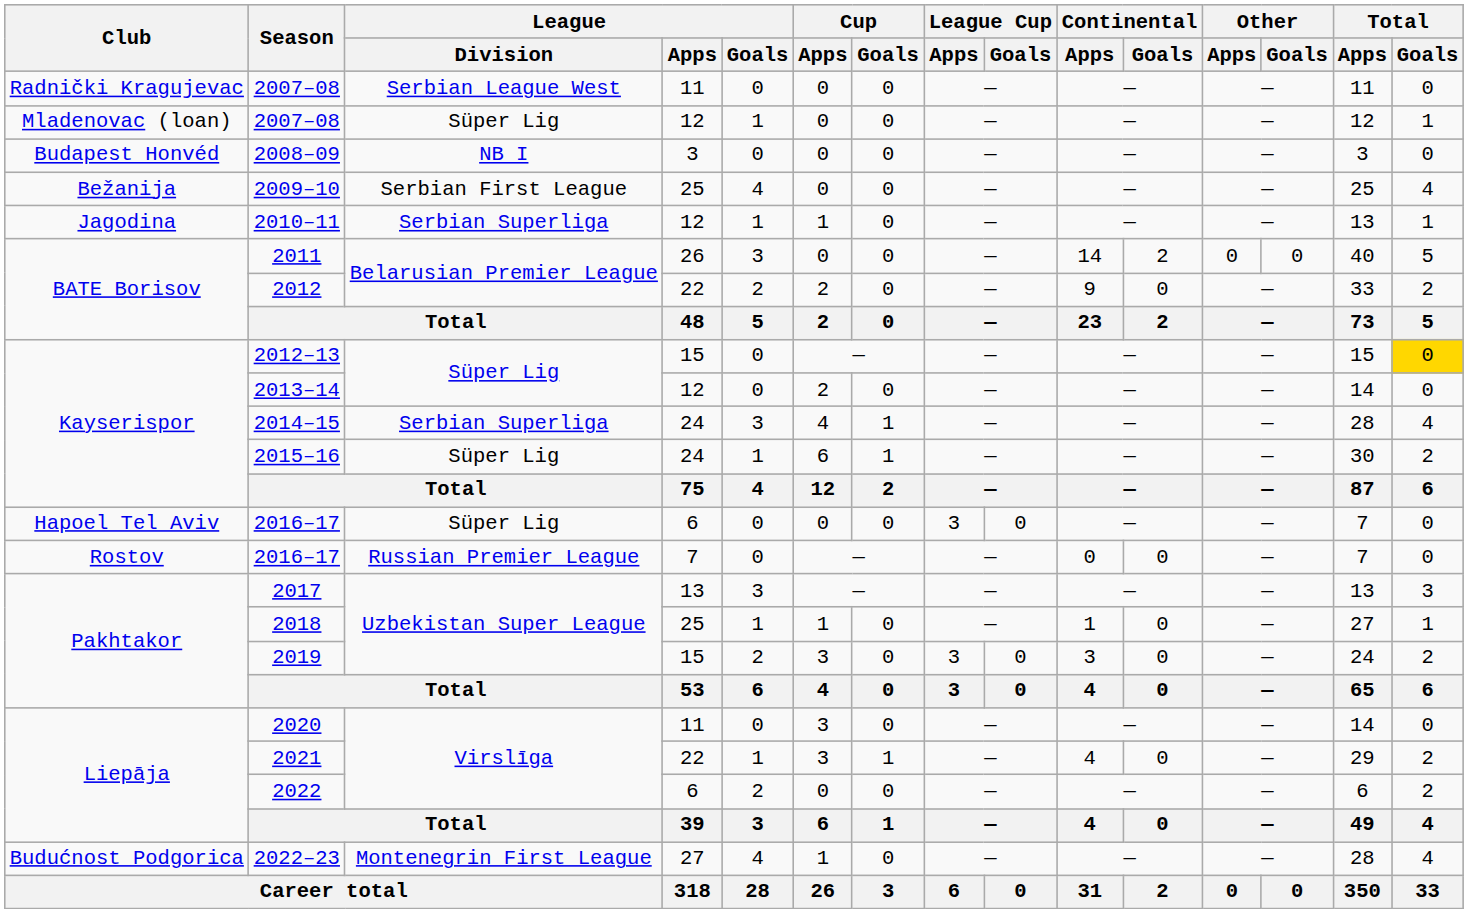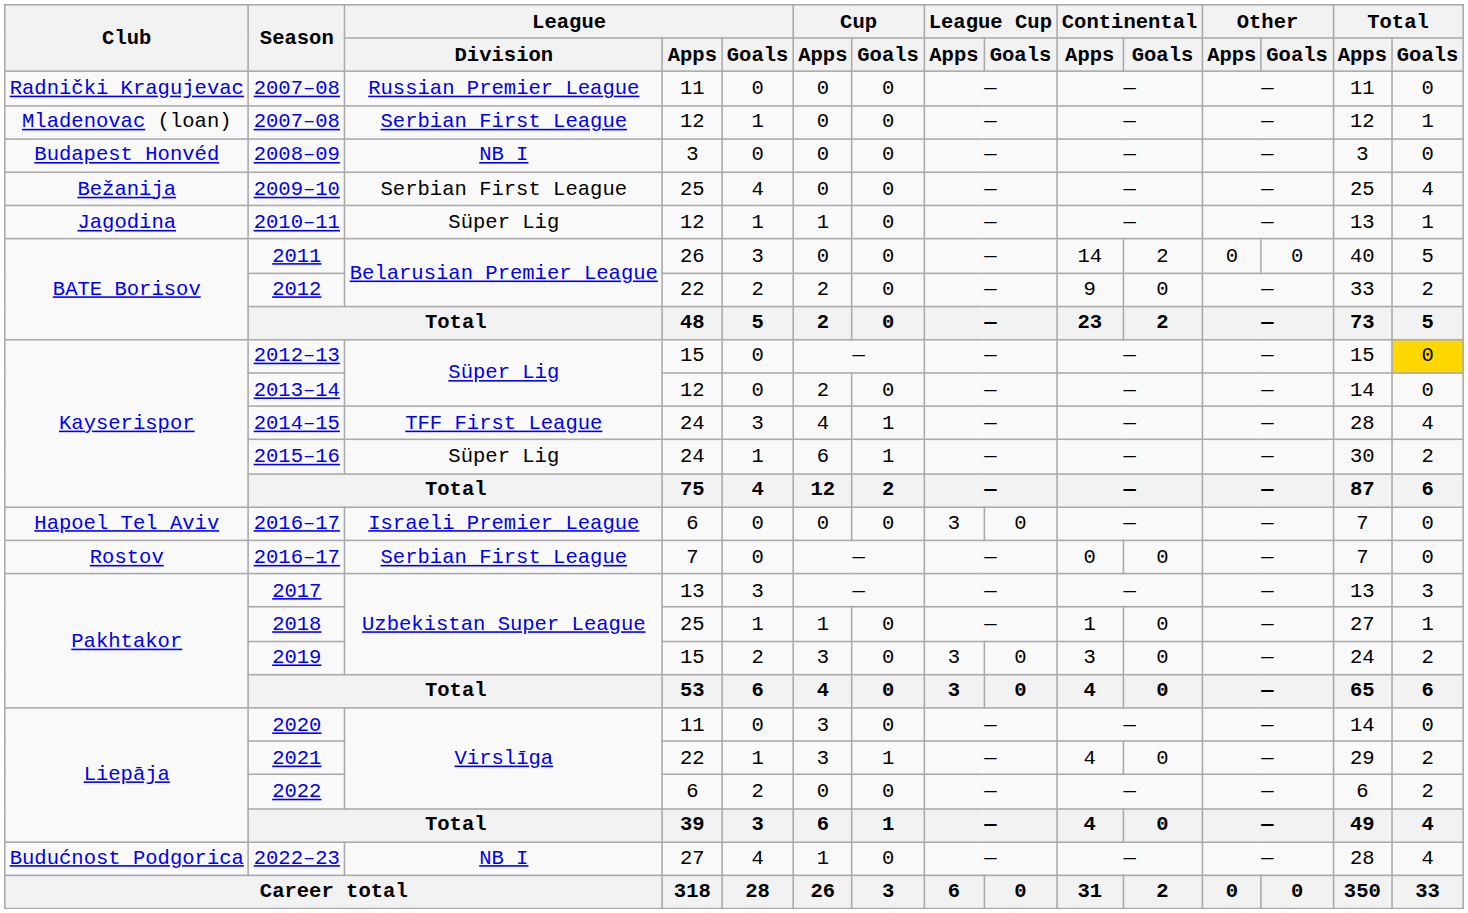 <table class="wikitable" style="text-align: center">
 <tr>
 <th rowspan="2">Club</th>
 <th rowspan="2">Season</th>
 <th colspan="3">League</th>
 <th colspan="2">Cup</th>
 <th colspan="2">League Cup</th>
 <th colspan="2">Continental</th>
 <th colspan="2">Other</th>
 <th colspan="2">Total</th>
 </tr>
 <tr>
 <th>Division</th>
 <th>Apps</th>
 <th>Goals</th>
 <th>Apps</th>
 <th>Goals</th>
 <th>Apps</th>
 <th>Goals</th>
 <th>Apps</th>
 <th>Goals</th>
 <th>Apps</th>
 <th>Goals</th>
 <th>Apps</th>
 <th>Goals</th>
 </tr>
 <tr>
 <td><a href='#'>Radnički Kragujevac</a></td>
 <td><a href='#'>2007–08</a></td>
-<td><a href='#'>Serbian League West</a></td>
+<td><a href='#'>Russian Premier League</a></td>
 <td>11</td>
 <td>0</td>
 <td>0</td>
 <td>0</td>
 <td colspan="2">—</td>
 <td colspan="2">—</td>
 <td colspan="2">—</td>
 <td>11</td>
 <td>0</td>
 </tr>
 <tr>
 <td><a href='#'>Mladenovac</a> (loan)</td>
 <td><a href='#'>2007–08</a></td>
-<td>Süper Lig</td>
+<td><a href='#'>Serbian First League</a></td>
 <td>12</td>
 <td>1</td>
 <td>0</td>
 <td>0</td>
 <td colspan="2">—</td>
 <td colspan="2">—</td>
 <td colspan="2">—</td>
 <td>12</td>
 <td>1</td>
 </tr>
 <tr>
 <td><a href='#'>Budapest Honvéd</a></td>
 <td><a href='#'>2008–09</a></td>
 <td><a href='#'>NB I</a></td>
 <td>3</td>
 <td>0</td>
 <td>0</td>
 <td>0</td>
 <td colspan="2">—</td>
 <td colspan="2">—</td>
 <td colspan="2">—</td>
 <td>3</td>
 <td>0</td>
 </tr>
 <tr>
 <td><a href='#'>Bežanija</a></td>
 <td><a href='#'>2009–10</a></td>
 <td>Serbian First League</td>
 <td>25</td>
 <td>4</td>
 <td>0</td>
 <td>0</td>
 <td colspan="2">—</td>
 <td colspan="2">—</td>
 <td colspan="2">—</td>
 <td>25</td>
 <td>4</td>
 </tr>
 <tr>
 <td><a href='#'>Jagodina</a></td>
 <td><a href='#'>2010–11</a></td>
-<td><a href='#'>Serbian Superliga</a></td>
+<td>Süper Lig</td>
 <td>12</td>
 <td>1</td>
 <td>1</td>
 <td>0</td>
 <td colspan="2">—</td>
 <td colspan="2">—</td>
 <td colspan="2">—</td>
 <td>13</td>
 <td>1</td>
 </tr>
 <tr>
 <td rowspan="3"><a href='#'>BATE Borisov</a></td>
 <td><a href='#'>2011</a></td>
 <td rowspan="2"><a href='#'>Belarusian Premier League</a></td>
 <td>26</td>
 <td>3</td>
 <td>0</td>
 <td>0</td>
 <td colspan="2">—</td>
 <td>14</td>
 <td>2</td>
 <td>0</td>
 <td>0</td>
 <td>40</td>
 <td>5</td>
 </tr>
 <tr>
 <td><a href='#'>2012</a></td>
 <td>22</td>
 <td>2</td>
 <td>2</td>
 <td>0</td>
 <td colspan="2">—</td>
 <td>9</td>
 <td>0</td>
 <td colspan="2">—</td>
 <td>33</td>
 <td>2</td>
 </tr>
 <tr>
 <th colspan="2"><strong>Total</strong></th>
 <th>48</th>
 <th>5</th>
 <th>2</th>
 <th>0</th>
 <th colspan=2>—</th>
 <th>23</th>
 <th>2</th>
 <th colspan=2>—</th>
 <th>73</th>
 <th>5</th>
 </tr>
 <tr>
 <td rowspan="5"><a href='#'>Kayserispor</a></td>
 <td><a href='#'>2012–13</a></td>
 <td rowspan="2"><a href='#'>Süper Lig</a></td>
 <td>15</td>
 <td>0</td>
 <td colspan="2">—</td>
 <td colspan="2">—</td>
 <td colspan="2">—</td>
 <td colspan="2">—</td>
 <td>15</td>
 <td style="background: gold;">0</td>
 </tr>
 <tr>
 <td><a href='#'>2013–14</a></td>
 <td>12</td>
 <td>0</td>
 <td>2</td>
 <td>0</td>
 <td colspan="2">—</td>
 <td colspan="2">—</td>
 <td colspan="2">—</td>
 <td>14</td>
 <td>0</td>
 </tr>
 <tr>
 <td><a href='#'>2014–15</a></td>
-<td><a href='#'>Serbian Superliga</a></td>
+<td><a href='#'>TFF First League</a></td>
 <td>24</td>
 <td>3</td>
 <td>4</td>
 <td>1</td>
 <td colspan="2">—</td>
 <td colspan="2">—</td>
 <td colspan="2">—</td>
 <td>28</td>
 <td>4</td>
 </tr>
 <tr>
 <td><a href='#'>2015–16</a></td>
 <td>Süper Lig</td>
 <td>24</td>
 <td>1</td>
 <td>6</td>
 <td>1</td>
 <td colspan="2">—</td>
 <td colspan="2">—</td>
 <td colspan="2">—</td>
 <td>30</td>
 <td>2</td>
 </tr>
 <tr>
 <th colspan="2"><strong>Total</strong></th>
 <th>75</th>
 <th>4</th>
 <th>12</th>
 <th>2</th>
 <th colspan=2>—</th>
 <th colspan=2>—</th>
 <th colspan=2>—</th>
 <th>87</th>
 <th>6</th>
 </tr>
 <tr>
 <td><a href='#'>Hapoel Tel Aviv</a></td>
 <td><a href='#'>2016–17</a></td>
-<td>Süper Lig</td>
+<td><a href='#'>Israeli Premier League</a></td>
 <td>6</td>
 <td>0</td>
 <td>0</td>
 <td>0</td>
 <td>3</td>
 <td>0</td>
 <td colspan="2">—</td>
 <td colspan="2">—</td>
 <td>7</td>
 <td>0</td>
 </tr>
 <tr>
 <td><a href='#'>Rostov</a></td>
 <td><a href='#'>2016–17</a></td>
-<td><a href='#'>Russian Premier League</a></td>
+<td><a href='#'>Serbian First League</a></td>
 <td>7</td>
 <td>0</td>
 <td colspan="2">—</td>
 <td colspan="2">—</td>
 <td>0</td>
 <td>0</td>
 <td colspan="2">—</td>
 <td>7</td>
 <td>0</td>
 </tr>
 <tr>
 <td rowspan="4"><a href='#'>Pakhtakor</a></td>
 <td><a href='#'>2017</a></td>
 <td rowspan="3"><a href='#'>Uzbekistan Super League</a></td>
 <td>13</td>
 <td>3</td>
 <td colspan="2">—</td>
 <td colspan="2">—</td>
 <td colspan="2">—</td>
 <td colspan="2">—</td>
 <td>13</td>
 <td>3</td>
 </tr>
 <tr>
 <td><a href='#'>2018</a></td>
 <td>25</td>
 <td>1</td>
 <td>1</td>
 <td>0</td>
 <td colspan="2">—</td>
 <td>1</td>
 <td>0</td>
 <td colspan="2">—</td>
 <td>27</td>
 <td>1</td>
 </tr>
 <tr>
 <td><a href='#'>2019</a></td>
 <td>15</td>
 <td>2</td>
 <td>3</td>
 <td>0</td>
 <td>3</td>
 <td>0</td>
 <td>3</td>
 <td>0</td>
 <td colspan="2">—</td>
 <td>24</td>
 <td>2</td>
 </tr>
 <tr>
 <th colspan="2"><strong>Total</strong></th>
 <th>53</th>
 <th>6</th>
 <th>4</th>
 <th>0</th>
 <th>3</th>
 <th>0</th>
 <th>4</th>
 <th>0</th>
 <th colspan=2>—</th>
 <th>65</th>
 <th>6</th>
 </tr>
 <tr>
 <td rowspan="4"><a href='#'>Liepāja</a></td>
 <td><a href='#'>2020</a></td>
 <td rowspan="3"><a href='#'>Virslīga</a></td>
 <td>11</td>
 <td>0</td>
 <td>3</td>
 <td>0</td>
 <td colspan="2">—</td>
 <td colspan="2">—</td>
 <td colspan="2">—</td>
 <td>14</td>
 <td>0</td>
 </tr>
 <tr>
 <td><a href='#'>2021</a></td>
 <td>22</td>
 <td>1</td>
 <td>3</td>
 <td>1</td>
 <td colspan="2">—</td>
 <td>4</td>
 <td>0</td>
 <td colspan=2>—</td>
 <td>29</td>
 <td>2</td>
 </tr>
 <tr>
 <td><a href='#'>2022</a></td>
 <td>6</td>
 <td>2</td>
 <td>0</td>
 <td>0</td>
 <td colspan="2">—</td>
 <td colspan=2>—</td>
 <td colspan=2>—</td>
 <td>6</td>
 <td>2</td>
 </tr>
 <tr>
 <th colspan="2"><strong>Total</strong></th>
 <th>39</th>
 <th>3</th>
 <th>6</th>
 <th>1</th>
 <th colspan=2>—</th>
 <th>4</th>
 <th>0</th>
 <th colspan=2>—</th>
 <th>49</th>
 <th>4</th>
 </tr>
 <tr>
 <td><a href='#'>Budućnost Podgorica</a></td>
 <td><a href='#'>2022–23</a></td>
-<td><a href='#'>Montenegrin First League</a></td>
+<td><a href='#'>NB I</a></td>
 <td>27</td>
 <td>4</td>
 <td>1</td>
 <td>0</td>
 <td colspan="2">—</td>
 <td colspan=2>—</td>
 <td colspan=2>—</td>
 <td>28</td>
 <td>4</td>
 </tr>
 <tr>
 <th colspan=3>Career total</th>
 <th>318</th>
 <th>28</th>
 <th>26</th>
 <th>3</th>
 <th>6</th>
 <th>0</th>
 <th>31</th>
 <th>2</th>
 <th>0</th>
 <th>0</th>
 <th>350</th>
 <th>33</th>
 </tr>
 </table>
